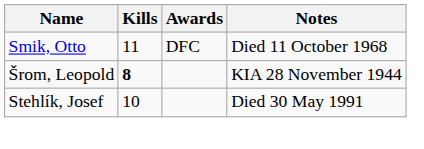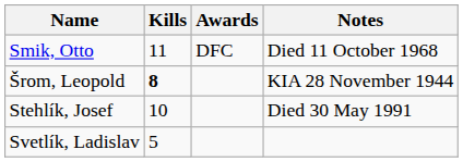 <table class=wikitable>
 <tr>
 <th>Name</th>
 <th>Kills</th>
 <th>Awards</th>
 <th>Notes</th>
 </tr>
 <tr>
 <td><a href='#'>Smik, Otto</a></td>
 <td>11</td>
 <td>DFC</td>
 <td>Died 11 October 1968</td>
 </tr>
 <tr>
 <td>Šrom, Leopold</td>
 <td><strong>8</strong></td>
 <td></td>
 <td>KIA 28 November 1944</td>
 </tr>
 <tr>
 <td>Stehlík, Josef</td>
 <td>10</td>
 <td></td>
 <td>Died 30 May 1991</td>
 </tr>
+<tr>
+<td>Svetlík, Ladislav</td>
+<td>5</td>
+<td></td>
+<td></td>
+</tr>
 </table>
